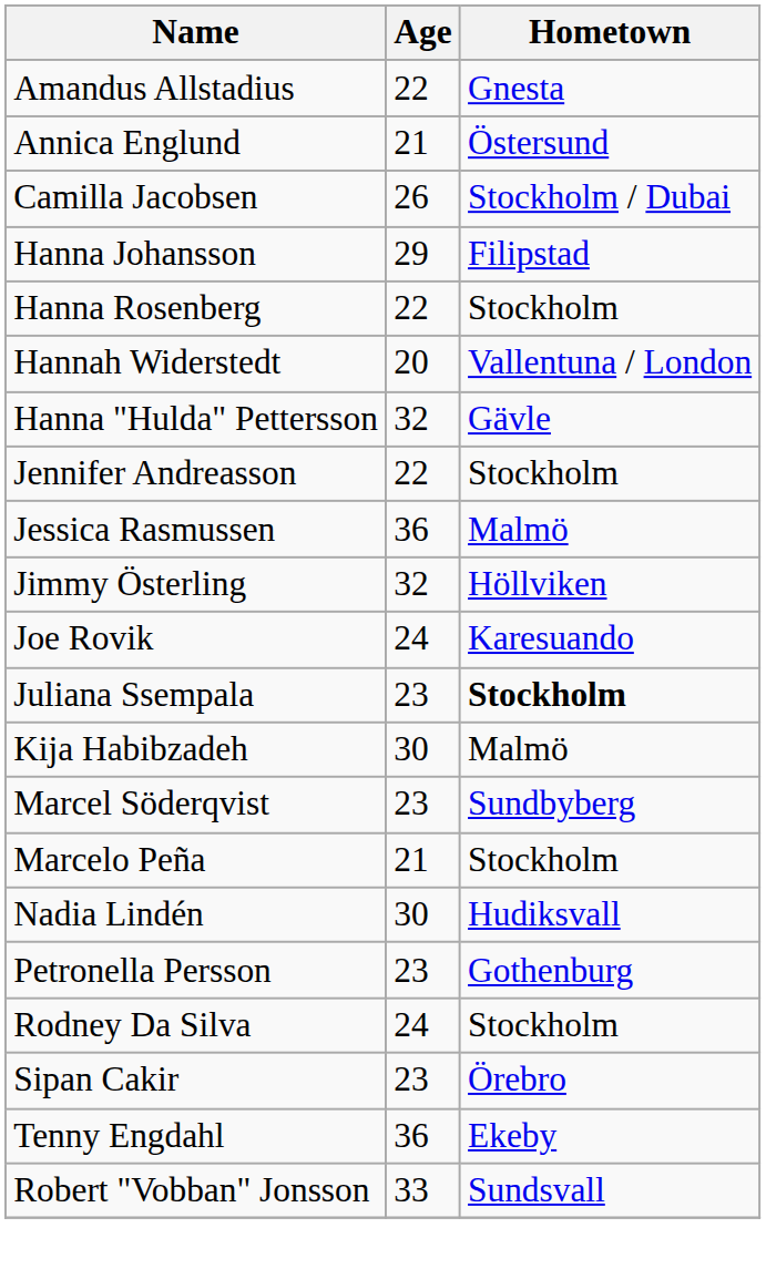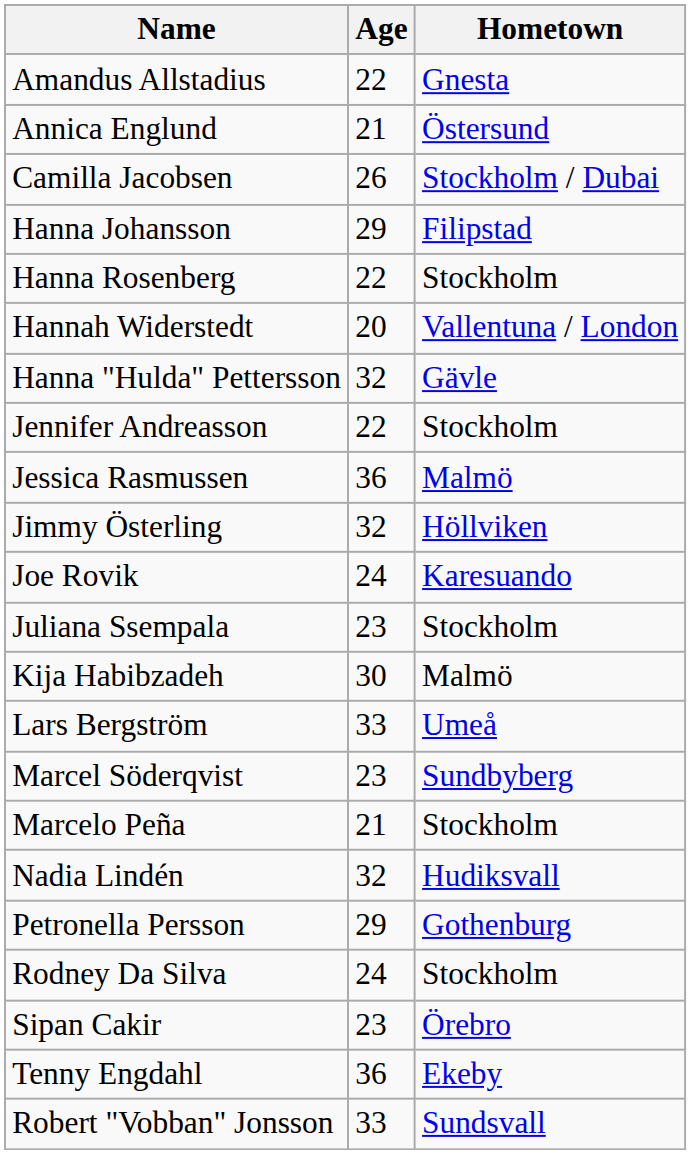 <table class="wikitable">
 <tr>
 <th>Name</th>
 <th>Age</th>
 <th>Hometown</th>
 </tr>
 <tr>
 <td>Amandus Allstadius</td>
 <td>22</td>
 <td><a href='#'>Gnesta</a></td>
 </tr>
 <tr>
 <td>Annica Englund</td>
 <td>21</td>
 <td><a href='#'>Östersund</a></td>
 </tr>
 <tr>
 <td>Camilla Jacobsen</td>
 <td>26</td>
 <td><a href='#'>Stockholm</a> / <a href='#'>Dubai</a></td>
 </tr>
 <tr>
 <td>Hanna Johansson</td>
 <td>29</td>
 <td><a href='#'>Filipstad</a></td>
 </tr>
 <tr>
 <td>Hanna Rosenberg</td>
 <td>22</td>
 <td>Stockholm</td>
 </tr>
 <tr>
 <td>Hannah Widerstedt</td>
 <td>20</td>
 <td><a href='#'>Vallentuna</a> / <a href='#'>London</a></td>
 </tr>
 <tr>
 <td>Hanna "Hulda" Pettersson</td>
 <td>32</td>
 <td><a href='#'>Gävle</a></td>
 </tr>
 <tr>
 <td>Jennifer Andreasson</td>
 <td>22</td>
 <td>Stockholm</td>
 </tr>
 <tr>
 <td>Jessica Rasmussen</td>
 <td>36</td>
 <td><a href='#'>Malmö</a></td>
 </tr>
 <tr>
 <td>Jimmy Österling</td>
 <td>32</td>
 <td><a href='#'>Höllviken</a></td>
 </tr>
 <tr>
 <td>Joe Rovik</td>
 <td>24</td>
 <td><a href='#'>Karesuando</a></td>
 </tr>
 <tr>
 <td>Juliana Ssempala</td>
 <td>23</td>
-<td><strong>Stockholm</strong></td>
+<td>Stockholm</td>
 </tr>
 <tr>
 <td>Kija Habibzadeh</td>
 <td>30</td>
 <td>Malmö</td>
+</tr>
+<tr>
+<td>Lars Bergström</td>
+<td>33</td>
+<td><a href='#'>Umeå</a></td>
 </tr>
 <tr>
 <td>Marcel Söderqvist</td>
 <td>23</td>
 <td><a href='#'>Sundbyberg</a></td>
 </tr>
 <tr>
 <td>Marcelo Peña</td>
 <td>21</td>
 <td>Stockholm</td>
 </tr>
 <tr>
 <td>Nadia Lindén</td>
-<td>30</td>
+<td>32</td>
 <td><a href='#'>Hudiksvall</a></td>
 </tr>
 <tr>
 <td>Petronella Persson</td>
-<td>23</td>
+<td>29</td>
 <td><a href='#'>Gothenburg</a></td>
 </tr>
 <tr>
 <td>Rodney Da Silva</td>
 <td>24</td>
 <td>Stockholm</td>
 </tr>
 <tr>
 <td>Sipan Cakir</td>
 <td>23</td>
 <td><a href='#'>Örebro</a></td>
 </tr>
 <tr>
 <td>Tenny Engdahl</td>
 <td>36</td>
 <td><a href='#'>Ekeby</a></td>
 </tr>
 <tr>
 <td>Robert "Vobban" Jonsson</td>
 <td>33</td>
 <td><a href='#'>Sundsvall</a></td>
 </tr>
 <tr>
 </tr>
 </table>
